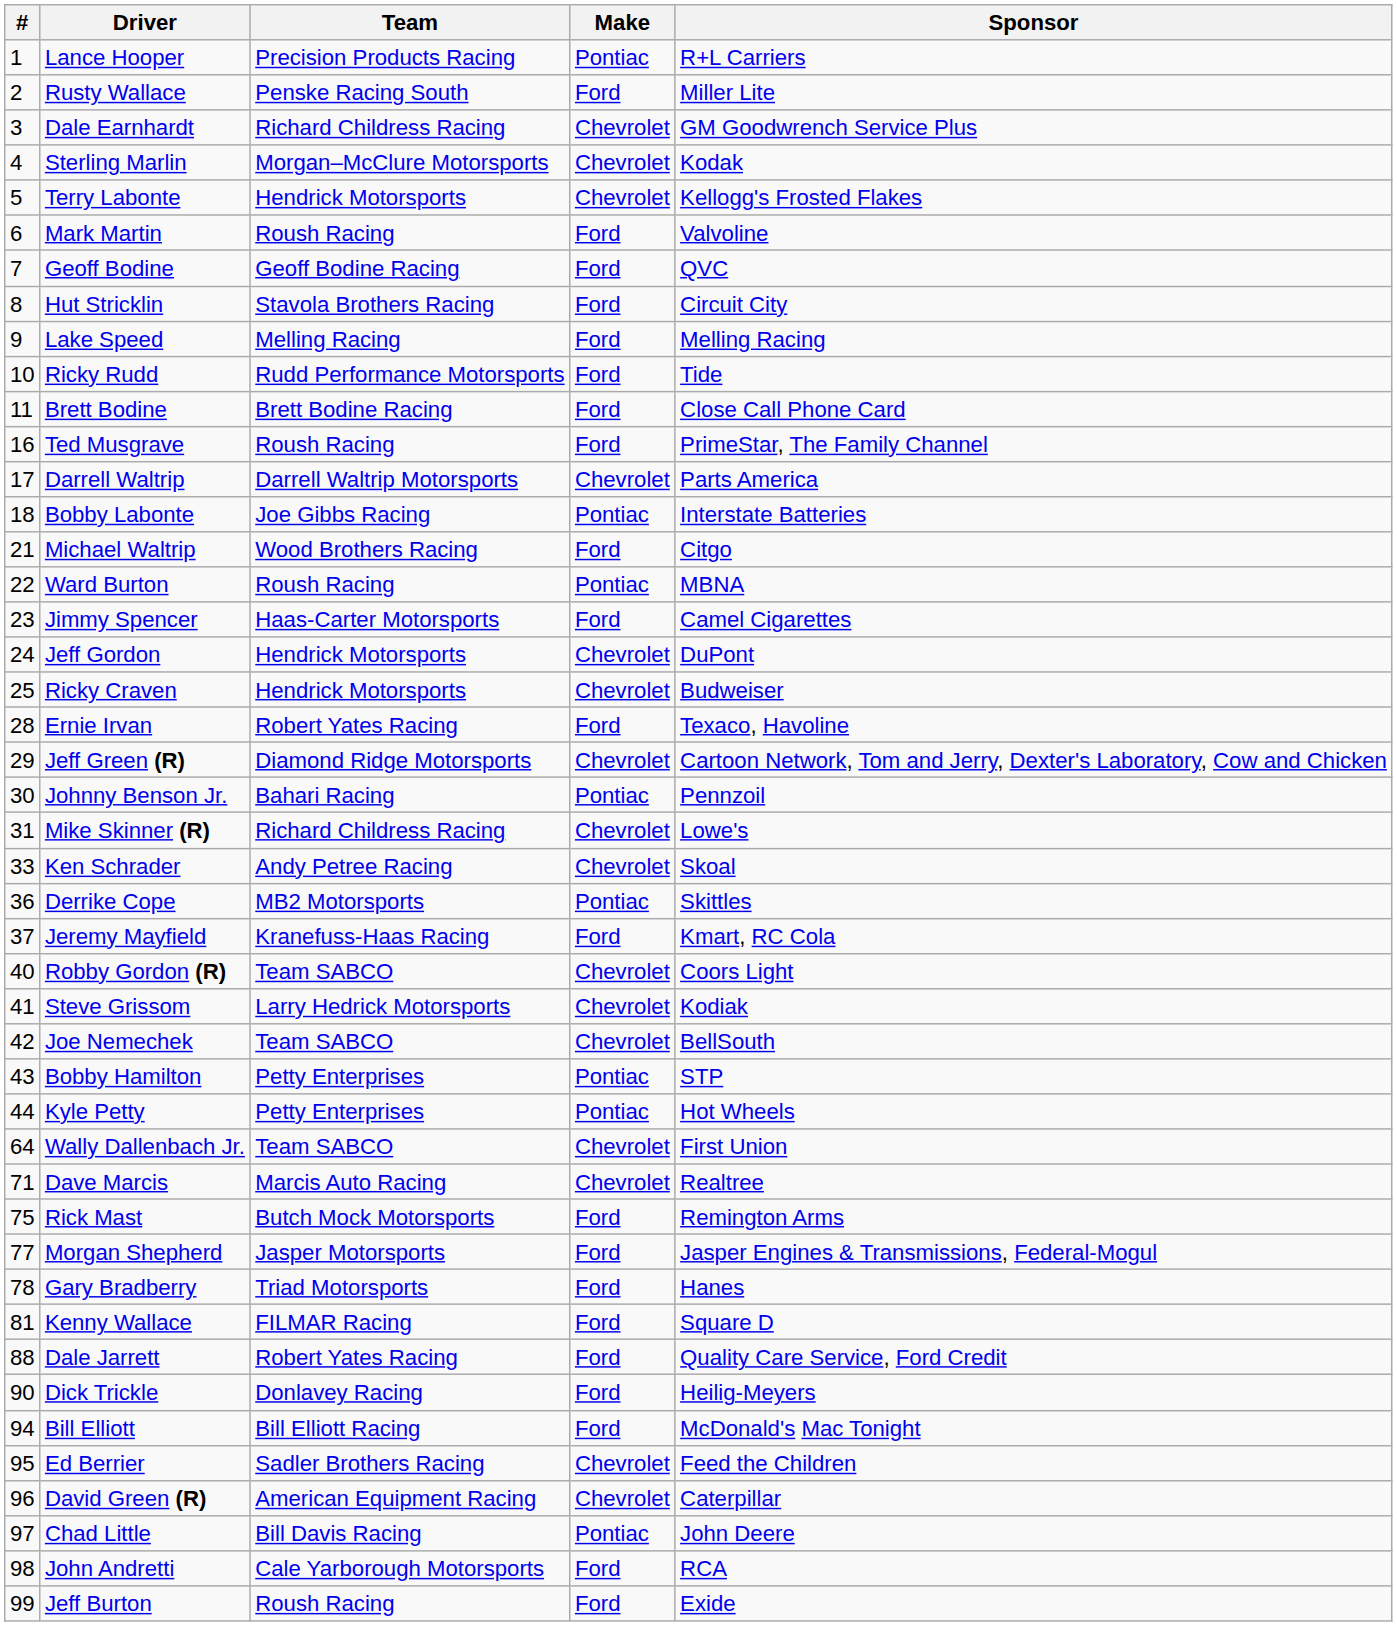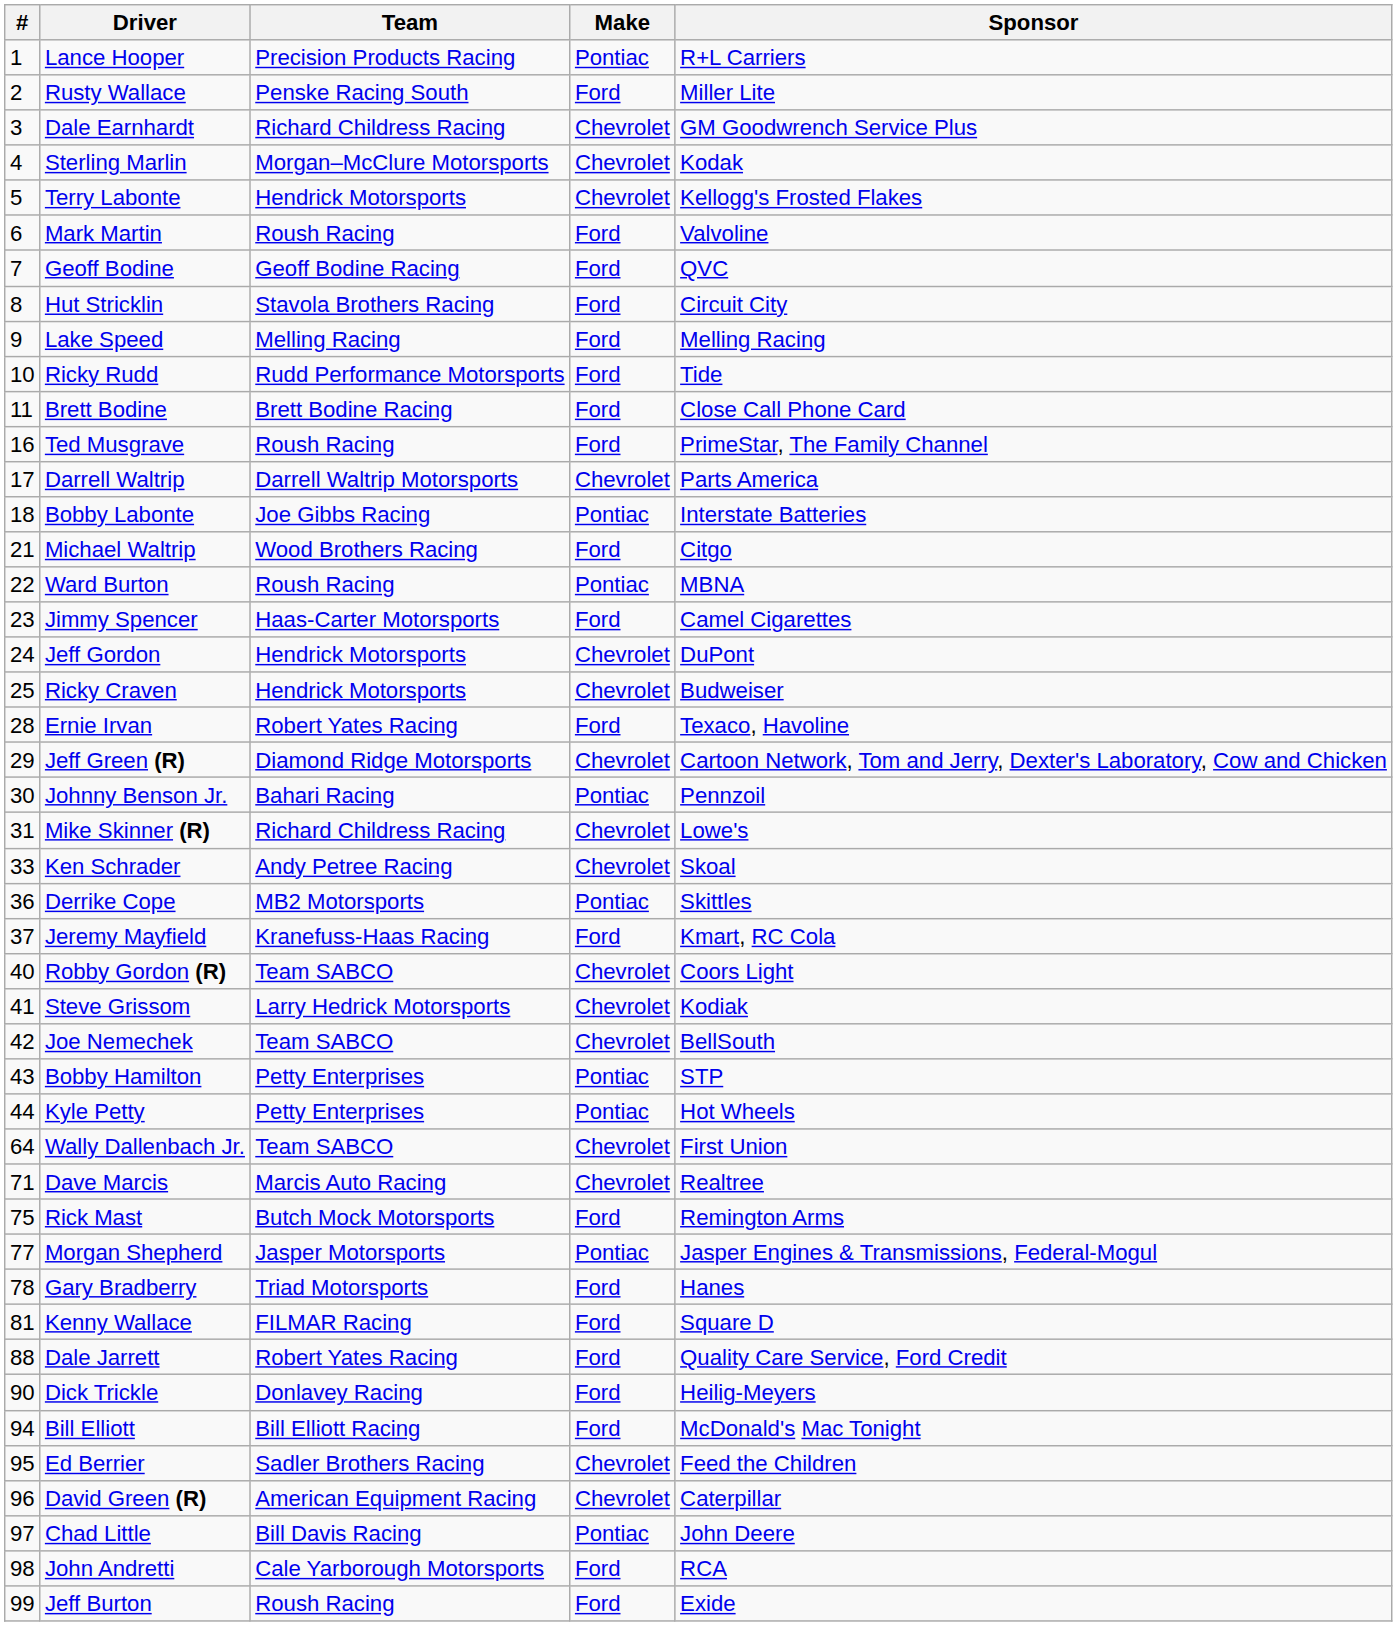 <table class="wikitable" style="font-size:95%">
 <tr>
 <th>#</th>
 <th>Driver</th>
 <th>Team</th>
 <th>Make</th>
 <th>Sponsor</th>
 </tr>
 <tr>
 <td>1</td>
 <td><a href='#'>Lance Hooper</a></td>
 <td><a href='#'>Precision Products Racing</a></td>
 <td><a href='#'>Pontiac</a></td>
 <td><a href='#'>R+L Carriers</a></td>
 </tr>
 <tr>
 <td>2</td>
 <td><a href='#'>Rusty Wallace</a></td>
 <td><a href='#'>Penske Racing South</a></td>
 <td><a href='#'>Ford</a></td>
 <td><a href='#'>Miller Lite</a></td>
 </tr>
 <tr>
 <td>3</td>
 <td><a href='#'>Dale Earnhardt</a></td>
 <td><a href='#'>Richard Childress Racing</a></td>
 <td><a href='#'>Chevrolet</a></td>
 <td><a href='#'>GM Goodwrench Service Plus</a></td>
 </tr>
 <tr>
 <td>4</td>
 <td><a href='#'>Sterling Marlin</a></td>
 <td><a href='#'>Morgan–McClure Motorsports</a></td>
 <td><a href='#'>Chevrolet</a></td>
 <td><a href='#'>Kodak</a></td>
 </tr>
 <tr>
 <td>5</td>
 <td><a href='#'>Terry Labonte</a></td>
 <td><a href='#'>Hendrick Motorsports</a></td>
 <td><a href='#'>Chevrolet</a></td>
 <td><a href='#'>Kellogg's Frosted Flakes</a></td>
 </tr>
 <tr>
 <td>6</td>
 <td><a href='#'>Mark Martin</a></td>
 <td><a href='#'>Roush Racing</a></td>
 <td><a href='#'>Ford</a></td>
 <td><a href='#'>Valvoline</a></td>
 </tr>
 <tr>
 <td>7</td>
 <td><a href='#'>Geoff Bodine</a></td>
 <td><a href='#'>Geoff Bodine Racing</a></td>
 <td><a href='#'>Ford</a></td>
 <td><a href='#'>QVC</a></td>
 </tr>
 <tr>
 <td>8</td>
 <td><a href='#'>Hut Stricklin</a></td>
 <td><a href='#'>Stavola Brothers Racing</a></td>
 <td><a href='#'>Ford</a></td>
 <td><a href='#'>Circuit City</a></td>
 </tr>
 <tr>
 <td>9</td>
 <td><a href='#'>Lake Speed</a></td>
 <td><a href='#'>Melling Racing</a></td>
 <td><a href='#'>Ford</a></td>
 <td><a href='#'>Melling Racing</a></td>
 </tr>
 <tr>
 <td>10</td>
 <td><a href='#'>Ricky Rudd</a></td>
 <td><a href='#'>Rudd Performance Motorsports</a></td>
 <td><a href='#'>Ford</a></td>
 <td><a href='#'>Tide</a></td>
 </tr>
 <tr>
 <td>11</td>
 <td><a href='#'>Brett Bodine</a></td>
 <td><a href='#'>Brett Bodine Racing</a></td>
 <td><a href='#'>Ford</a></td>
 <td><a href='#'>Close Call Phone Card</a></td>
 </tr>
 <tr>
 <td>16</td>
 <td><a href='#'>Ted Musgrave</a></td>
 <td><a href='#'>Roush Racing</a></td>
 <td><a href='#'>Ford</a></td>
 <td><a href='#'>PrimeStar</a>, <a href='#'>The Family Channel</a></td>
 </tr>
 <tr>
 <td>17</td>
 <td><a href='#'>Darrell Waltrip</a></td>
 <td><a href='#'>Darrell Waltrip Motorsports</a></td>
 <td><a href='#'>Chevrolet</a></td>
 <td><a href='#'>Parts America</a></td>
 </tr>
 <tr>
 <td>18</td>
 <td><a href='#'>Bobby Labonte</a></td>
 <td><a href='#'>Joe Gibbs Racing</a></td>
 <td><a href='#'>Pontiac</a></td>
 <td><a href='#'>Interstate Batteries</a></td>
 </tr>
 <tr>
 <td>21</td>
 <td><a href='#'>Michael Waltrip</a></td>
 <td><a href='#'>Wood Brothers Racing</a></td>
 <td><a href='#'>Ford</a></td>
 <td><a href='#'>Citgo</a></td>
 </tr>
 <tr>
 <td>22</td>
 <td><a href='#'>Ward Burton</a></td>
 <td><a href='#'>Roush Racing</a></td>
 <td><a href='#'>Pontiac</a></td>
 <td><a href='#'>MBNA</a></td>
 </tr>
 <tr>
 <td>23</td>
 <td><a href='#'>Jimmy Spencer</a></td>
 <td><a href='#'>Haas-Carter Motorsports</a></td>
 <td><a href='#'>Ford</a></td>
 <td><a href='#'>Camel Cigarettes</a></td>
 </tr>
 <tr>
 <td>24</td>
 <td><a href='#'>Jeff Gordon</a></td>
 <td><a href='#'>Hendrick Motorsports</a></td>
 <td><a href='#'>Chevrolet</a></td>
 <td><a href='#'>DuPont</a></td>
 </tr>
 <tr>
 <td>25</td>
 <td><a href='#'>Ricky Craven</a></td>
 <td><a href='#'>Hendrick Motorsports</a></td>
 <td><a href='#'>Chevrolet</a></td>
 <td><a href='#'>Budweiser</a></td>
 </tr>
 <tr>
 <td>28</td>
 <td><a href='#'>Ernie Irvan</a></td>
 <td><a href='#'>Robert Yates Racing</a></td>
 <td><a href='#'>Ford</a></td>
 <td><a href='#'>Texaco</a>, <a href='#'>Havoline</a></td>
 </tr>
 <tr>
 <td>29</td>
 <td><a href='#'>Jeff Green</a> <strong>(R)</strong></td>
 <td><a href='#'>Diamond Ridge Motorsports</a></td>
 <td><a href='#'>Chevrolet</a></td>
 <td><a href='#'>Cartoon Network</a>, <a href='#'>Tom and Jerry</a>, <a href='#'>Dexter's Laboratory</a>, <a href='#'>Cow and Chicken</a></td>
 </tr>
 <tr>
 <td>30</td>
 <td><a href='#'>Johnny Benson Jr.</a></td>
 <td><a href='#'>Bahari Racing</a></td>
 <td><a href='#'>Pontiac</a></td>
 <td><a href='#'>Pennzoil</a></td>
 </tr>
 <tr>
 <td>31</td>
 <td><a href='#'>Mike Skinner</a> <strong>(R)</strong></td>
 <td><a href='#'>Richard Childress Racing</a></td>
 <td><a href='#'>Chevrolet</a></td>
 <td><a href='#'>Lowe's</a></td>
 </tr>
 <tr>
 <td>33</td>
 <td><a href='#'>Ken Schrader</a></td>
 <td><a href='#'>Andy Petree Racing</a></td>
 <td><a href='#'>Chevrolet</a></td>
 <td><a href='#'>Skoal</a></td>
 </tr>
 <tr>
 <td>36</td>
 <td><a href='#'>Derrike Cope</a></td>
 <td><a href='#'>MB2 Motorsports</a></td>
 <td><a href='#'>Pontiac</a></td>
 <td><a href='#'>Skittles</a></td>
 </tr>
 <tr>
 <td>37</td>
 <td><a href='#'>Jeremy Mayfield</a></td>
 <td><a href='#'>Kranefuss-Haas Racing</a></td>
 <td><a href='#'>Ford</a></td>
 <td><a href='#'>Kmart</a>, <a href='#'>RC Cola</a></td>
 </tr>
 <tr>
 <td>40</td>
 <td><a href='#'>Robby Gordon</a> <strong>(R)</strong></td>
 <td><a href='#'>Team SABCO</a></td>
 <td><a href='#'>Chevrolet</a></td>
 <td><a href='#'>Coors Light</a></td>
 </tr>
 <tr>
 <td>41</td>
 <td><a href='#'>Steve Grissom</a></td>
 <td><a href='#'>Larry Hedrick Motorsports</a></td>
 <td><a href='#'>Chevrolet</a></td>
 <td><a href='#'>Kodiak</a></td>
 </tr>
 <tr>
 <td>42</td>
 <td><a href='#'>Joe Nemechek</a></td>
 <td><a href='#'>Team SABCO</a></td>
 <td><a href='#'>Chevrolet</a></td>
 <td><a href='#'>BellSouth</a></td>
 </tr>
 <tr>
 <td>43</td>
 <td><a href='#'>Bobby Hamilton</a></td>
 <td><a href='#'>Petty Enterprises</a></td>
 <td><a href='#'>Pontiac</a></td>
 <td><a href='#'>STP</a></td>
 </tr>
 <tr>
 <td>44</td>
 <td><a href='#'>Kyle Petty</a></td>
 <td><a href='#'>Petty Enterprises</a></td>
 <td><a href='#'>Pontiac</a></td>
 <td><a href='#'>Hot Wheels</a></td>
 </tr>
 <tr>
 <td>64</td>
 <td><a href='#'>Wally Dallenbach Jr.</a></td>
 <td><a href='#'>Team SABCO</a></td>
 <td><a href='#'>Chevrolet</a></td>
 <td><a href='#'>First Union</a></td>
 </tr>
 <tr>
 <td>71</td>
 <td><a href='#'>Dave Marcis</a></td>
 <td><a href='#'>Marcis Auto Racing</a></td>
 <td><a href='#'>Chevrolet</a></td>
 <td><a href='#'>Realtree</a></td>
 </tr>
 <tr>
 <td>75</td>
 <td><a href='#'>Rick Mast</a></td>
 <td><a href='#'>Butch Mock Motorsports</a></td>
 <td><a href='#'>Ford</a></td>
 <td><a href='#'>Remington Arms</a></td>
 </tr>
 <tr>
 <td>77</td>
 <td><a href='#'>Morgan Shepherd</a></td>
 <td><a href='#'>Jasper Motorsports</a></td>
-<td><a href='#'>Ford</a></td>
+<td><a href='#'>Pontiac</a></td>
 <td><a href='#'>Jasper Engines & Transmissions</a>, <a href='#'>Federal-Mogul</a></td>
 </tr>
 <tr>
 <td>78</td>
 <td><a href='#'>Gary Bradberry</a></td>
 <td><a href='#'>Triad Motorsports</a></td>
 <td><a href='#'>Ford</a></td>
 <td><a href='#'>Hanes</a></td>
 </tr>
 <tr>
 <td>81</td>
 <td><a href='#'>Kenny Wallace</a></td>
 <td><a href='#'>FILMAR Racing</a></td>
 <td><a href='#'>Ford</a></td>
 <td><a href='#'>Square D</a></td>
 </tr>
 <tr>
 <td>88</td>
 <td><a href='#'>Dale Jarrett</a></td>
 <td><a href='#'>Robert Yates Racing</a></td>
 <td><a href='#'>Ford</a></td>
 <td><a href='#'>Quality Care Service</a>, <a href='#'>Ford Credit</a></td>
 </tr>
 <tr>
 <td>90</td>
 <td><a href='#'>Dick Trickle</a></td>
 <td><a href='#'>Donlavey Racing</a></td>
 <td><a href='#'>Ford</a></td>
 <td><a href='#'>Heilig-Meyers</a></td>
 </tr>
 <tr>
 <td>94</td>
 <td><a href='#'>Bill Elliott</a></td>
 <td><a href='#'>Bill Elliott Racing</a></td>
 <td><a href='#'>Ford</a></td>
 <td><a href='#'>McDonald's</a> <a href='#'>Mac Tonight</a></td>
 </tr>
 <tr>
 <td>95</td>
 <td><a href='#'>Ed Berrier</a></td>
 <td><a href='#'>Sadler Brothers Racing</a></td>
 <td><a href='#'>Chevrolet</a></td>
 <td><a href='#'>Feed the Children</a></td>
 </tr>
 <tr>
 <td>96</td>
 <td><a href='#'>David Green</a> <strong>(R)</strong></td>
 <td><a href='#'>American Equipment Racing</a></td>
 <td><a href='#'>Chevrolet</a></td>
 <td><a href='#'>Caterpillar</a></td>
 </tr>
 <tr>
 <td>97</td>
 <td><a href='#'>Chad Little</a></td>
 <td><a href='#'>Bill Davis Racing</a></td>
 <td><a href='#'>Pontiac</a></td>
 <td><a href='#'>John Deere</a></td>
 </tr>
 <tr>
 <td>98</td>
 <td><a href='#'>John Andretti</a></td>
 <td><a href='#'>Cale Yarborough Motorsports</a></td>
 <td><a href='#'>Ford</a></td>
 <td><a href='#'>RCA</a></td>
 </tr>
 <tr>
 <td>99</td>
 <td><a href='#'>Jeff Burton</a></td>
 <td><a href='#'>Roush Racing</a></td>
 <td><a href='#'>Ford</a></td>
 <td><a href='#'>Exide</a></td>
 </tr>
 </table>
